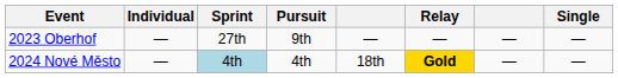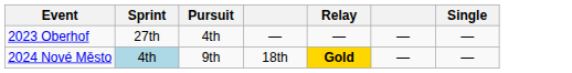 <table class="wikitable" style="text-align: center;">
 <tr>
 <th>Event</th>
-<th style="width:70px;">Individual</th>
 <th style="width:70px;">Sprint</th>
 <th style="width:70px;">Pursuit</th>
 <th style="width:70px;"></th>
 <th style="width:70px;">Relay</th>
 <th style="width:70px;"></th>
 <th style="width:70px;">Single </th>
 </tr>
 <tr>
 <td align=left> <a href='#'>2023 Oberhof</a></td>
-<td>—</td>
 <td>27th</td>
-<td>9th</td>
+<td>4th</td>
 <td>—</td>
 <td>—</td>
 <td>—</td>
 <td>—</td>
 </tr>
 <tr>
 <td align=left> <a href='#'>2024 Nové Město</a></td>
-<td>—</td>
 <td style="background: lightblue;">4th</td>
-<td>4th</td>
+<td>9th</td>
 <td>18th</td>
 <td style="background:gold;"><strong>Gold</strong></td>
 <td>—</td>
 <td>—</td>
 </tr>
 </table>
